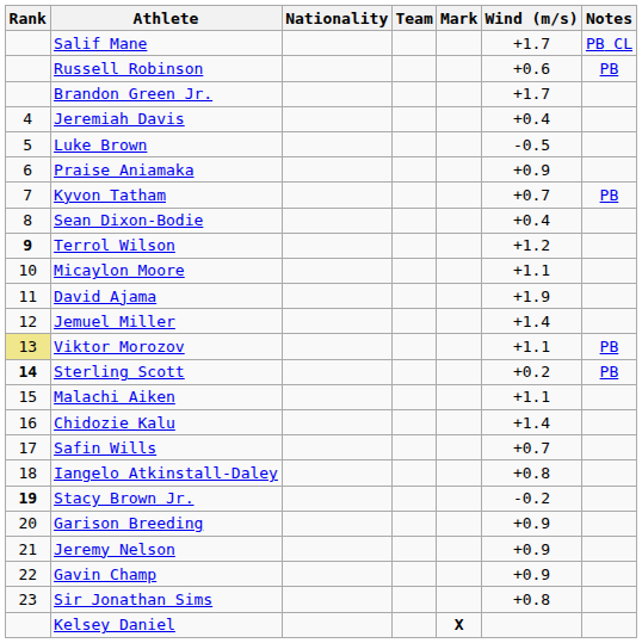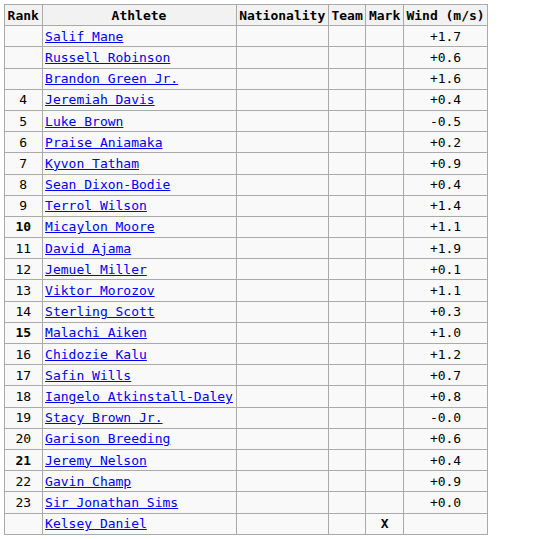 <table class="wikitable sortable plainrowheaders" style="text-align:center">
 <tr>
 <th scope="col">Rank</th>
 <th scope="col">Athlete</th>
 <th scope="col">Nationality</th>
 <th scope="col">Team</th>
 <th scope="col">Mark</th>
 <th scope="col">Wind (m/s)</th>
-<th scope="col">Notes</th>
 </tr>
 <tr>
 <td></td>
 <td align=left><a href='#'>Salif Mane</a></td>
 <td align=left></td>
 <td></td>
 <td></td>
 <td>+1.7</td>
-<td><a href='#'><abbr>PB</abbr> CL</a></td>
 </tr>
 <tr>
 <td></td>
 <td align=left><a href='#'>Russell Robinson</a></td>
 <td align=left></td>
 <td></td>
 <td></td>
 <td>+0.6</td>
-<td><a href='#'><abbr>PB</abbr></a></td>
 </tr>
 <tr>
 <td></td>
 <td align=left><a href='#'>Brandon Green Jr.</a></td>
 <td align=left></td>
 <td></td>
 <td></td>
-<td>+1.7</td>
-<td></td>
+<td>+1.6</td>
 </tr>
 <tr>
 <td>4</td>
 <td align=left><a href='#'>Jeremiah Davis</a></td>
 <td align=left></td>
 <td></td>
 <td></td>
 <td>+0.4</td>
-<td></td>
 </tr>
 <tr>
 <td>5</td>
 <td align=left><a href='#'>Luke Brown</a></td>
 <td align=left></td>
 <td></td>
 <td></td>
 <td>-0.5</td>
-<td></td>
 </tr>
 <tr>
 <td>6</td>
 <td align=left><a href='#'>Praise Aniamaka</a></td>
 <td align=left></td>
 <td></td>
 <td></td>
-<td>+0.9</td>
-<td></td>
+<td>+0.2</td>
 </tr>
 <tr>
 <td>7</td>
 <td align=left><a href='#'>Kyvon Tatham</a></td>
 <td align=left></td>
 <td></td>
 <td></td>
-<td>+0.7</td>
-<td><a href='#'><abbr>PB</abbr></a></td>
+<td>+0.9</td>
 </tr>
 <tr>
 <td>8</td>
 <td align=left><a href='#'>Sean Dixon-Bodie</a></td>
 <td align=left></td>
 <td></td>
 <td></td>
 <td>+0.4</td>
-<td></td>
 </tr>
 <tr>
-<td><strong>9</strong></td>
+<td>9</td>
 <td align=left><a href='#'>Terrol Wilson</a></td>
 <td align=left></td>
 <td></td>
 <td></td>
-<td>+1.2</td>
-<td></td>
+<td>+1.4</td>
 </tr>
 <tr>
-<td>10</td>
+<td><strong>10</strong></td>
 <td align=left><a href='#'>Micaylon Moore</a></td>
 <td align=left></td>
 <td></td>
 <td></td>
 <td>+1.1</td>
-<td></td>
 </tr>
 <tr>
 <td>11</td>
 <td align=left><a href='#'>David Ajama</a></td>
 <td align=left></td>
 <td></td>
 <td></td>
 <td>+1.9</td>
-<td></td>
 </tr>
 <tr>
 <td>12</td>
 <td align=left><a href='#'>Jemuel Miller</a></td>
 <td align=left></td>
 <td></td>
 <td></td>
-<td>+1.4</td>
-<td></td>
+<td>+0.1</td>
 </tr>
 <tr>
-<td style="background: khaki;">13</td>
+<td>13</td>
 <td align=left><a href='#'>Viktor Morozov</a></td>
 <td align=left></td>
 <td></td>
 <td></td>
 <td>+1.1</td>
-<td><a href='#'><abbr>PB</abbr></a></td>
 </tr>
 <tr>
-<td><strong>14</strong></td>
+<td>14</td>
 <td align=left><a href='#'>Sterling Scott</a></td>
 <td align=left></td>
 <td></td>
 <td></td>
-<td>+0.2</td>
-<td><a href='#'><abbr>PB</abbr></a></td>
+<td>+0.3</td>
 </tr>
 <tr>
-<td>15</td>
+<td><strong>15</strong></td>
 <td align=left><a href='#'>Malachi Aiken</a></td>
 <td align=left></td>
 <td></td>
 <td></td>
-<td>+1.1</td>
-<td></td>
+<td>+1.0</td>
 </tr>
 <tr>
 <td>16</td>
 <td align=left><a href='#'>Chidozie Kalu</a></td>
 <td align=left></td>
 <td></td>
 <td></td>
-<td>+1.4</td>
-<td></td>
+<td>+1.2</td>
 </tr>
 <tr>
 <td>17</td>
 <td align=left><a href='#'>Safin Wills</a></td>
 <td align=left></td>
 <td></td>
 <td></td>
 <td>+0.7</td>
-<td></td>
 </tr>
 <tr>
 <td>18</td>
 <td align=left><a href='#'>Iangelo Atkinstall-Daley</a></td>
 <td align=left></td>
 <td></td>
 <td></td>
 <td>+0.8</td>
-<td></td>
 </tr>
 <tr>
-<td><strong>19</strong></td>
+<td>19</td>
 <td align=left><a href='#'>Stacy Brown Jr.</a></td>
 <td align=left></td>
 <td></td>
 <td></td>
-<td>-0.2</td>
-<td></td>
+<td>-0.0</td>
 </tr>
 <tr>
 <td>20</td>
 <td align=left><a href='#'>Garison Breeding</a></td>
 <td align=left></td>
 <td></td>
 <td></td>
-<td>+0.9</td>
-<td></td>
+<td>+0.6</td>
 </tr>
 <tr>
-<td>21</td>
+<td><strong>21</strong></td>
 <td align=left><a href='#'>Jeremy Nelson</a></td>
 <td align=left></td>
 <td></td>
 <td></td>
-<td>+0.9</td>
-<td></td>
+<td>+0.4</td>
 </tr>
 <tr>
 <td>22</td>
 <td align=left><a href='#'>Gavin Champ</a></td>
 <td align=left></td>
 <td></td>
 <td></td>
 <td>+0.9</td>
-<td></td>
 </tr>
 <tr>
 <td>23</td>
 <td align=left><a href='#'>Sir Jonathan Sims</a></td>
 <td align=left></td>
 <td></td>
 <td></td>
-<td>+0.8</td>
-<td></td>
+<td>+0.0</td>
 </tr>
 <tr>
 <td></td>
 <td align=left><a href='#'>Kelsey Daniel</a></td>
 <td align=left></td>
 <td></td>
 <td><strong>X</strong></td>
 <td></td>
-<td></td>
 </tr>
 </table>
